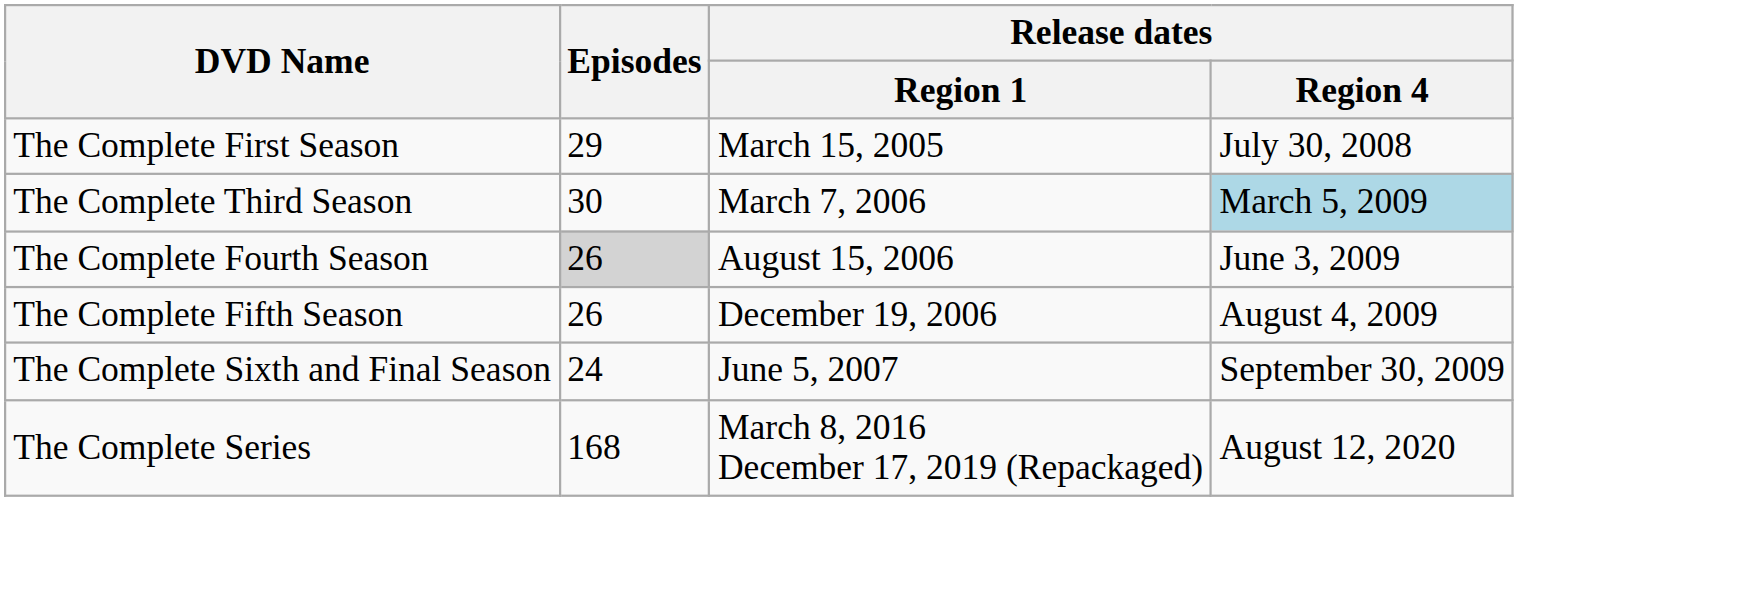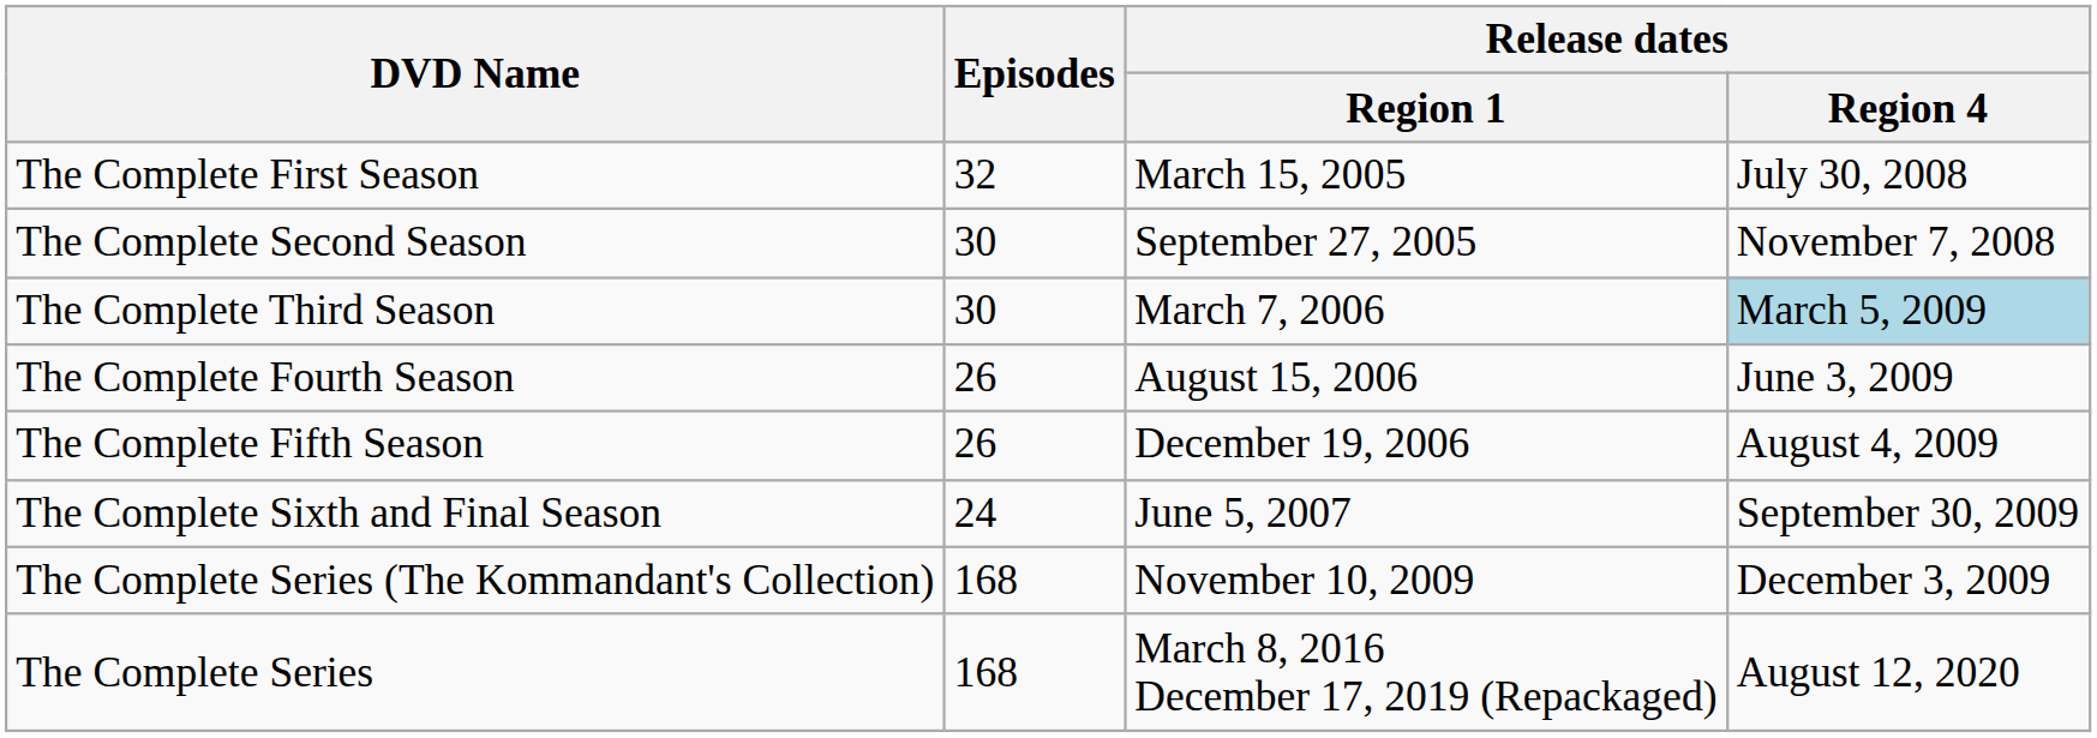 <table class="wikitable">
 <tr>
 <th rowspan="2">DVD Name</th>
 <th rowspan="2">Episodes</th>
 <th colspan="2">Release dates</th>
 </tr>
 <tr>
 <th>Region 1</th>
 <th>Region 4</th>
 </tr>
 <tr>
 <td>The Complete First Season</td>
-<td>29</td>
+<td>32</td>
 <td>March 15, 2005</td>
 <td>July 30, 2008</td>
+</tr>
+<tr>
+<td>The Complete Second Season</td>
+<td>30</td>
+<td>September 27, 2005</td>
+<td>November 7, 2008</td>
 </tr>
 <tr>
 <td>The Complete Third Season</td>
 <td>30</td>
 <td>March 7, 2006</td>
 <td style="background: lightblue;">March 5, 2009</td>
 </tr>
 <tr>
 <td>The Complete Fourth Season</td>
-<td style="background: lightgrey;">26</td>
+<td>26</td>
 <td>August 15, 2006</td>
 <td>June 3, 2009</td>
 </tr>
 <tr>
 <td>The Complete Fifth Season</td>
 <td>26</td>
 <td>December 19, 2006</td>
 <td>August 4, 2009</td>
 </tr>
 <tr>
 <td>The Complete Sixth and Final Season</td>
 <td>24</td>
 <td>June 5, 2007</td>
 <td>September 30, 2009</td>
 </tr>
 <tr>
+<td>The Complete Series (The Kommandant's Collection)</td>
+<td>168</td>
+<td>November 10, 2009</td>
+<td>December 3, 2009</td>
+</tr>
+<tr>
 <td>The Complete Series</td>
 <td>168</td>
 <td>March 8, 2016<br>December 17, 2019 (Repackaged)</td>
 <td>August 12, 2020</td>
 </tr>
 </table>
